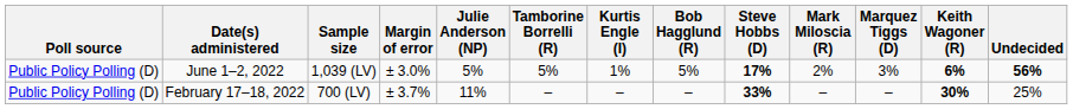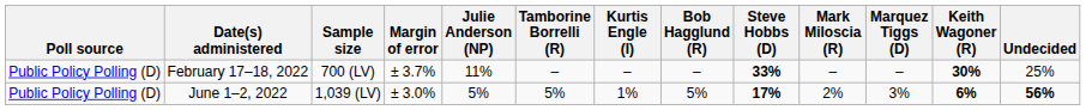 <table class="wikitable" style="font-size:90%;text-align:center;">
 <tr valign=bottom>
 <th>Poll source</th>
 <th>Date(s)<br>administered</th>
 <th>Sample<br>size</th>
 <th>Margin<br>of error</th>
 <th style="width:60px;">Julie<br>Anderson<br>(NP)</th>
 <th style="width:60px;">Tamborine<br>Borrelli<br>(R)</th>
 <th style="width:60px;">Kurtis<br>Engle<br>(I)</th>
 <th style="width:60px;">Bob<br>Hagglund<br>(R)</th>
 <th style="width:60px;">Steve<br>Hobbs<br>(D)</th>
 <th style="width:60px;">Mark<br>Miloscia<br>(R)</th>
 <th style="width:60px;">Marquez<br>Tiggs<br>(D)</th>
 <th style="width:60px;">Keith<br>Wagoner<br>(R)</th>
 <th>Undecided</th>
 </tr>
 <tr>
 <td style="text-align:left;"><a href='#'>Public Policy Polling</a> (D)</td>
+<td>February 17–18, 2022</td>
+<td>700 (LV)</td>
+<td>± 3.7%</td>
+<td>11%</td>
+<td>–</td>
+<td>–</td>
+<td>–</td>
+<td><strong>33%</strong></td>
+<td>–</td>
+<td>–</td>
+<td><strong>30%</strong></td>
+<td>25%</td>
+</tr>
+<tr>
+<td style="text-align:left;"><a href='#'>Public Policy Polling</a> (D)</td>
 <td>June 1–2, 2022</td>
 <td>1,039 (LV)</td>
 <td>± 3.0%</td>
 <td>5%</td>
 <td>5%</td>
 <td>1%</td>
 <td>5%</td>
 <td><strong>17%</strong></td>
 <td>2%</td>
 <td>3%</td>
 <td><strong>6%</strong></td>
 <td><strong>56%</strong></td>
 </tr>
-<tr>
-<td style="text-align:left;"><a href='#'>Public Policy Polling</a> (D)</td>
-<td>February 17–18, 2022</td>
-<td>700 (LV)</td>
-<td>± 3.7%</td>
-<td>11%</td>
-<td>–</td>
-<td>–</td>
-<td>–</td>
-<td><strong>33%</strong></td>
-<td>–</td>
-<td>–</td>
-<td><strong>30%</strong></td>
-<td>25%</td>
-</tr>
 </table>
